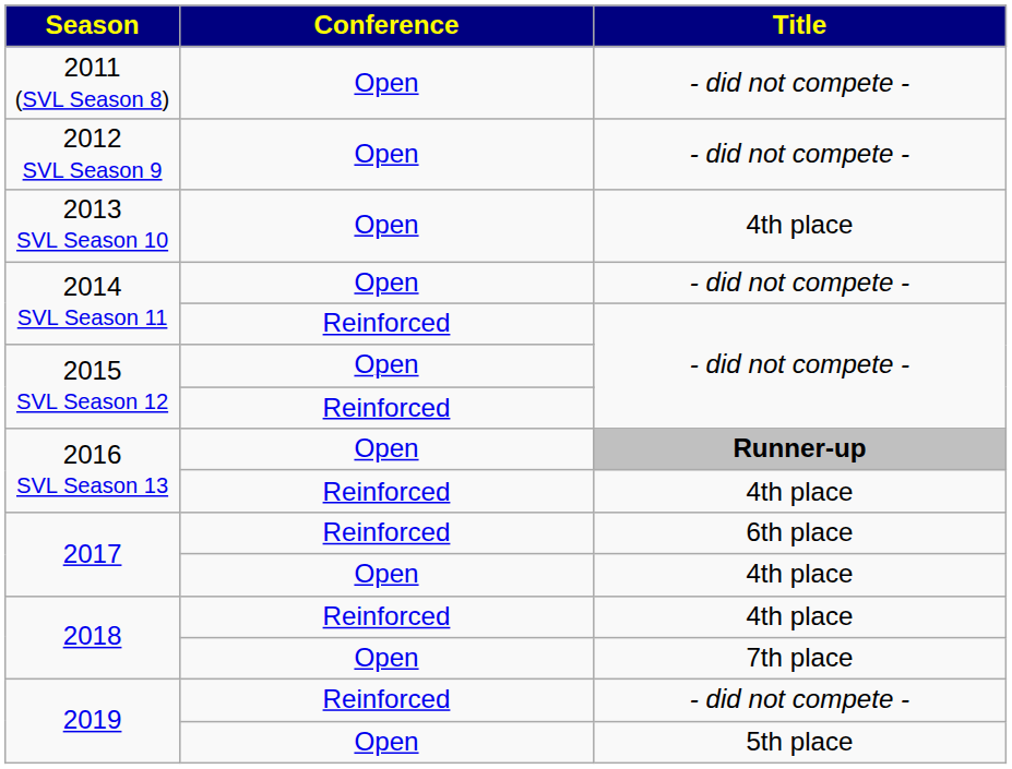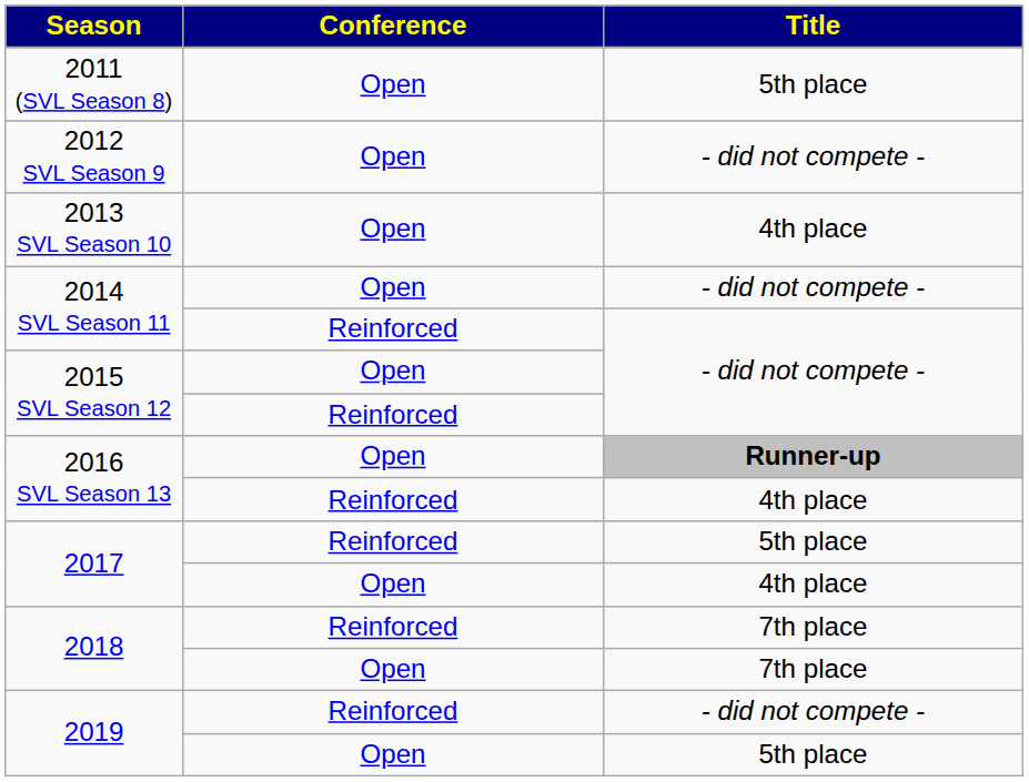 <table class="wikitable">
 <tr>
 <th width=100px style="background: #000080; color: yellow; text-align: center">Season</th>
 <th width=250px style="background: #000080; color: yellow">Conference</th>
 <th width=250px style="background: #000080; color: yellow">Title</th>
 </tr>
 <tr align=center>
 <td>2011<br><small>(<a href='#'>SVL Season 8</a>)</small></td>
 <td><a href='#'>Open</a></td>
-<td><em>- did not compete -</em></td>
+<td>5th place</td>
 </tr>
 <tr align=center>
 <td>2012<br><small><a href='#'>SVL Season 9</a></small></td>
 <td><a href='#'>Open</a></td>
 <td><em>- did not compete -</em></td>
 </tr>
 <tr align=center>
 <td>2013<br><small><a href='#'>SVL Season 10</a></small></td>
 <td><a href='#'>Open</a></td>
 <td>4th place</td>
 </tr>
 <tr align=center>
 <td rowspan=2>2014<br><small><a href='#'>SVL Season 11</a></small></td>
 <td><a href='#'>Open</a></td>
 <td><em>- did not compete -</em></td>
 </tr>
 <tr align=center>
 <td><a href='#'>Reinforced</a></td>
 <td rowspan=3><em>- did not compete -</em></td>
 </tr>
 <tr align=center>
 <td rowspan=2>2015<br><small><a href='#'>SVL Season 12</a></small></td>
 <td><a href='#'>Open</a></td>
 </tr>
 <tr align=center>
 <td><a href='#'>Reinforced</a></td>
 </tr>
 <tr align=center>
 <td rowspan=2>2016<br><small><a href='#'>SVL Season 13</a></small></td>
 <td><a href='#'>Open</a></td>
 <td style="background:silver;"><strong>Runner-up</strong></td>
 </tr>
 <tr align=center>
 <td><a href='#'>Reinforced</a></td>
 <td>4th place</td>
 </tr>
 <tr align=center>
 <td rowspan=2><a href='#'>2017</a></td>
 <td><a href='#'>Reinforced</a></td>
-<td>6th place</td>
+<td>5th place</td>
 </tr>
 <tr align=center>
 <td><a href='#'>Open</a></td>
 <td>4th place</td>
 </tr>
 <tr align=center>
 <td rowspan=2><a href='#'>2018</a></td>
 <td><a href='#'>Reinforced</a></td>
-<td>4th place</td>
+<td>7th place</td>
 </tr>
 <tr align=center>
 <td><a href='#'>Open</a></td>
 <td>7th place</td>
 </tr>
 <tr align=center>
 <td rowspan=2><a href='#'>2019</a></td>
 <td><a href='#'>Reinforced</a></td>
 <td><em>- did not compete -</em></td>
 </tr>
 <tr align=center>
 <td><a href='#'>Open</a></td>
 <td>5th place</td>
 </tr>
 </table>
